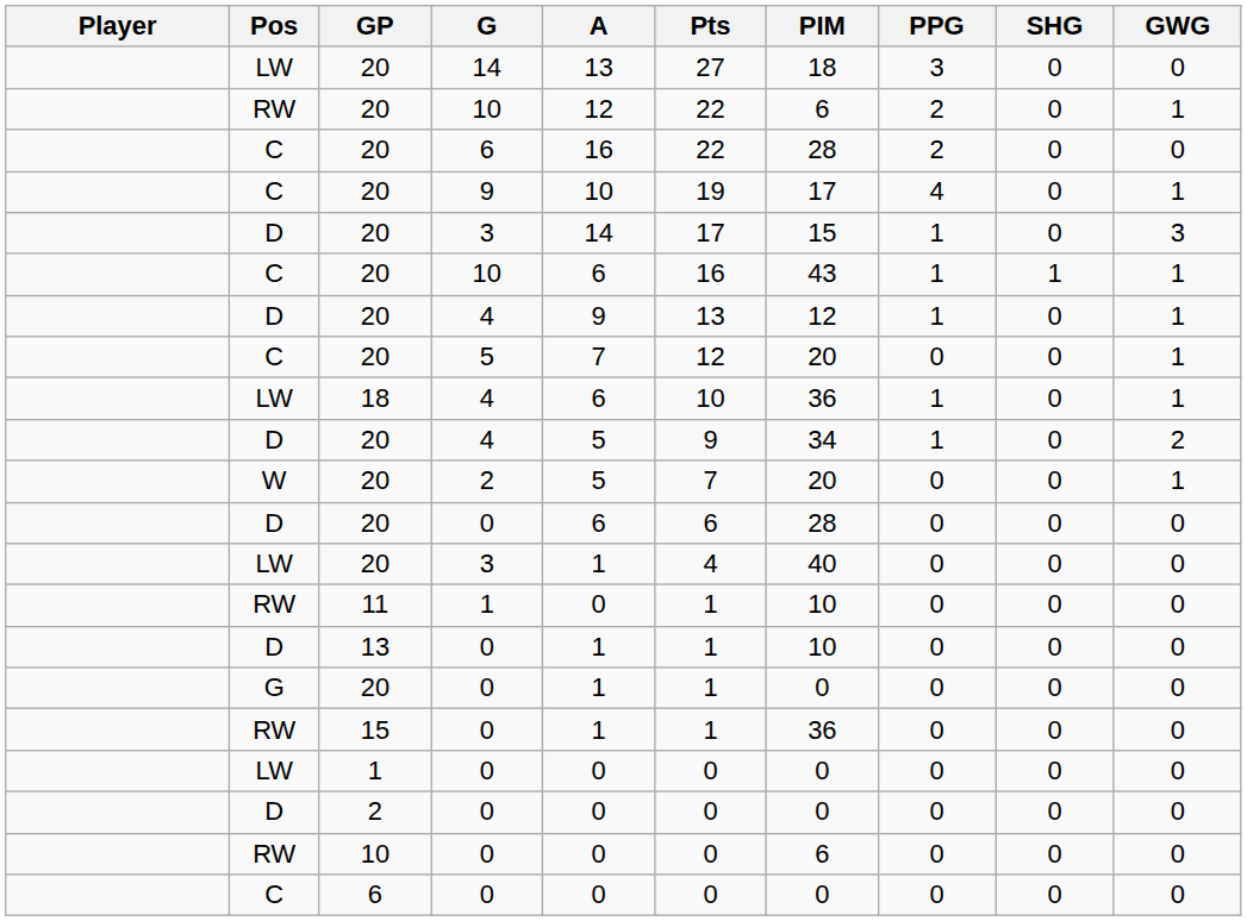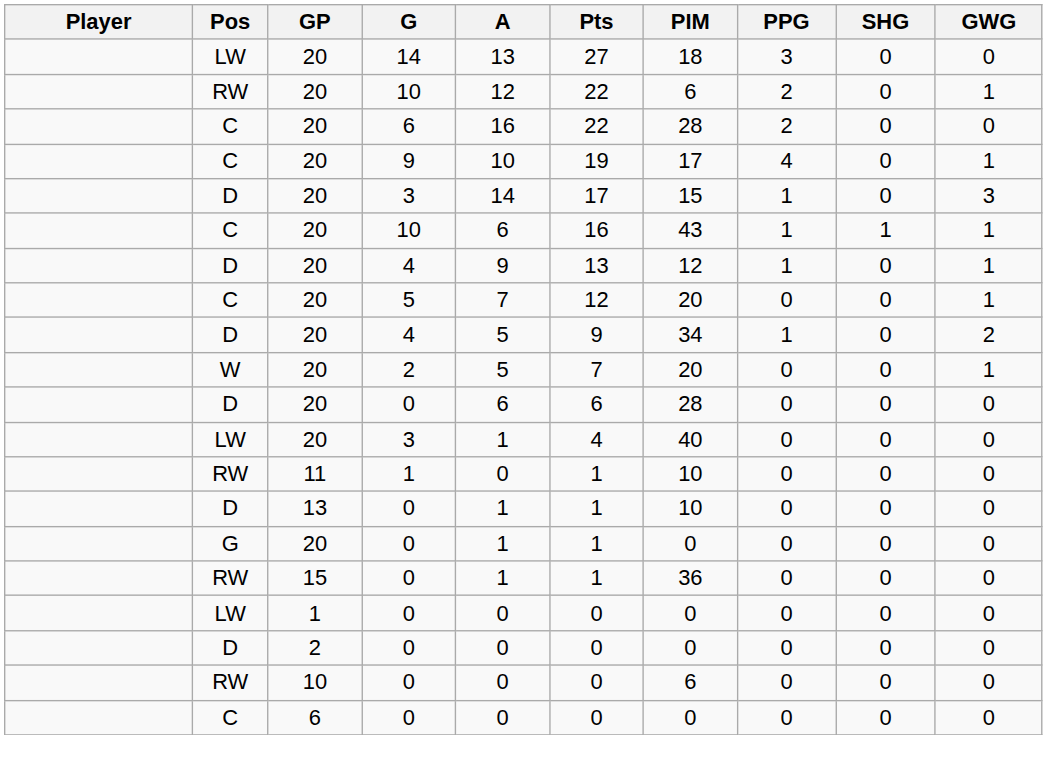 <table class="wikitable sortable" width="60%">
 <tr ALIGN="center">
 <th bgcolor="#DDDDFF" width="10%">Player</th>
 <th bgcolor="#DDDDFF" width="3%" title="Position">Pos</th>
 <th bgcolor="#DDDDFF" width="5%" title="Games played">GP</th>
 <th bgcolor="#DDDDFF" width="5%" title="Goals">G</th>
 <th bgcolor="#DDDDFF" width="5%" title="Assists">A</th>
 <th bgcolor="#DDDDFF" width="5%" title="Points">Pts</th>
 <th bgcolor="#DDDDFF" width="5%" title="Penalties in minutes">PIM</th>
 <th bgcolor="#DDDDFF" width="5%" title="Power-play goals">PPG</th>
 <th bgcolor="#DDDDFF" width="5%" title="Short-handed goals">SHG</th>
 <th bgcolor="#DDDDFF" width="5%" title="Game-winning goals">GWG</th>
 </tr>
 <tr align="center">
 <td align="right"></td>
 <td>LW</td>
 <td>20</td>
 <td>14</td>
 <td>13</td>
 <td>27</td>
 <td>18</td>
 <td>3</td>
 <td>0</td>
 <td>0</td>
 </tr>
 <tr align="center">
 <td align="right"></td>
 <td>RW</td>
 <td>20</td>
 <td>10</td>
 <td>12</td>
 <td>22</td>
 <td>6</td>
 <td>2</td>
 <td>0</td>
 <td>1</td>
 </tr>
 <tr align="center">
 <td align="right"></td>
 <td>C</td>
 <td>20</td>
 <td>6</td>
 <td>16</td>
 <td>22</td>
 <td>28</td>
 <td>2</td>
 <td>0</td>
 <td>0</td>
 </tr>
 <tr align="center">
 <td align="right"></td>
 <td>C</td>
 <td>20</td>
 <td>9</td>
 <td>10</td>
 <td>19</td>
 <td>17</td>
 <td>4</td>
 <td>0</td>
 <td>1</td>
 </tr>
 <tr align="center">
 <td align="right"></td>
 <td>D</td>
 <td>20</td>
 <td>3</td>
 <td>14</td>
 <td>17</td>
 <td>15</td>
 <td>1</td>
 <td>0</td>
 <td>3</td>
 </tr>
 <tr align="center">
 <td align="right"></td>
 <td>C</td>
 <td>20</td>
 <td>10</td>
 <td>6</td>
 <td>16</td>
 <td>43</td>
 <td>1</td>
 <td>1</td>
 <td>1</td>
 </tr>
 <tr align="center">
 <td align="right"></td>
 <td>D</td>
 <td>20</td>
 <td>4</td>
 <td>9</td>
 <td>13</td>
 <td>12</td>
 <td>1</td>
 <td>0</td>
 <td>1</td>
 </tr>
 <tr align="center">
 <td align="right"></td>
 <td>C</td>
 <td>20</td>
 <td>5</td>
 <td>7</td>
 <td>12</td>
 <td>20</td>
 <td>0</td>
-<td>0</td>
-<td>1</td>
-</tr>
-<tr align="center">
-<td align="right"></td>
-<td>LW</td>
-<td>18</td>
-<td>4</td>
-<td>6</td>
-<td>10</td>
-<td>36</td>
-<td>1</td>
 <td>0</td>
 <td>1</td>
 </tr>
 <tr align="center">
 <td align="right"></td>
 <td>D</td>
 <td>20</td>
 <td>4</td>
 <td>5</td>
 <td>9</td>
 <td>34</td>
 <td>1</td>
 <td>0</td>
 <td>2</td>
 </tr>
 <tr align="center">
 <td align="right"></td>
 <td>W</td>
 <td>20</td>
 <td>2</td>
 <td>5</td>
 <td>7</td>
 <td>20</td>
 <td>0</td>
 <td>0</td>
 <td>1</td>
 </tr>
 <tr align="center">
 <td align="right"></td>
 <td>D</td>
 <td>20</td>
 <td>0</td>
 <td>6</td>
 <td>6</td>
 <td>28</td>
 <td>0</td>
 <td>0</td>
 <td>0</td>
 </tr>
 <tr align="center">
 <td align="right"></td>
 <td>LW</td>
 <td>20</td>
 <td>3</td>
 <td>1</td>
 <td>4</td>
 <td>40</td>
 <td>0</td>
 <td>0</td>
 <td>0</td>
 </tr>
 <tr align="center">
 <td align="right"></td>
 <td>RW</td>
 <td>11</td>
 <td>1</td>
 <td>0</td>
 <td>1</td>
 <td>10</td>
 <td>0</td>
 <td>0</td>
 <td>0</td>
 </tr>
 <tr align="center">
 <td align="right"></td>
 <td>D</td>
 <td>13</td>
 <td>0</td>
 <td>1</td>
 <td>1</td>
 <td>10</td>
 <td>0</td>
 <td>0</td>
 <td>0</td>
 </tr>
 <tr align="center">
 <td align="right"></td>
 <td>G</td>
 <td>20</td>
 <td>0</td>
 <td>1</td>
 <td>1</td>
 <td>0</td>
 <td>0</td>
 <td>0</td>
 <td>0</td>
 </tr>
 <tr align="center">
 <td align="right"></td>
 <td>RW</td>
 <td>15</td>
 <td>0</td>
 <td>1</td>
 <td>1</td>
 <td>36</td>
 <td>0</td>
 <td>0</td>
 <td>0</td>
 </tr>
 <tr align="center">
 <td align="right"></td>
 <td>LW</td>
 <td>1</td>
 <td>0</td>
 <td>0</td>
 <td>0</td>
 <td>0</td>
 <td>0</td>
 <td>0</td>
 <td>0</td>
 </tr>
 <tr align="center">
 <td align="right"></td>
 <td>D</td>
 <td>2</td>
 <td>0</td>
 <td>0</td>
 <td>0</td>
 <td>0</td>
 <td>0</td>
 <td>0</td>
 <td>0</td>
 </tr>
 <tr align="center">
 <td align="right"></td>
 <td>RW</td>
 <td>10</td>
 <td>0</td>
 <td>0</td>
 <td>0</td>
 <td>6</td>
 <td>0</td>
 <td>0</td>
 <td>0</td>
 </tr>
 <tr align="center">
 <td align="right"></td>
 <td>C</td>
 <td>6</td>
 <td>0</td>
 <td>0</td>
 <td>0</td>
 <td>0</td>
 <td>0</td>
 <td>0</td>
 <td>0</td>
 </tr>
 </table>
